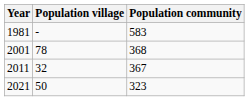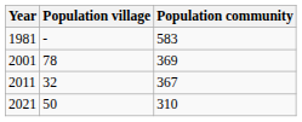 <table class="wikitable">
 <tr>
 <th>Year</th>
 <th>Population village</th>
 <th>Population community</th>
 </tr>
 <tr>
 <td>1981</td>
 <td>-</td>
 <td>583</td>
 </tr>
 <tr>
 <td>2001</td>
 <td>78</td>
-<td>368</td>
+<td>369</td>
 </tr>
 <tr>
 <td>2011</td>
 <td>32</td>
 <td>367</td>
 </tr>
 <tr>
 <td>2021</td>
 <td>50</td>
-<td>323</td>
+<td>310</td>
 </tr>
 </table>
